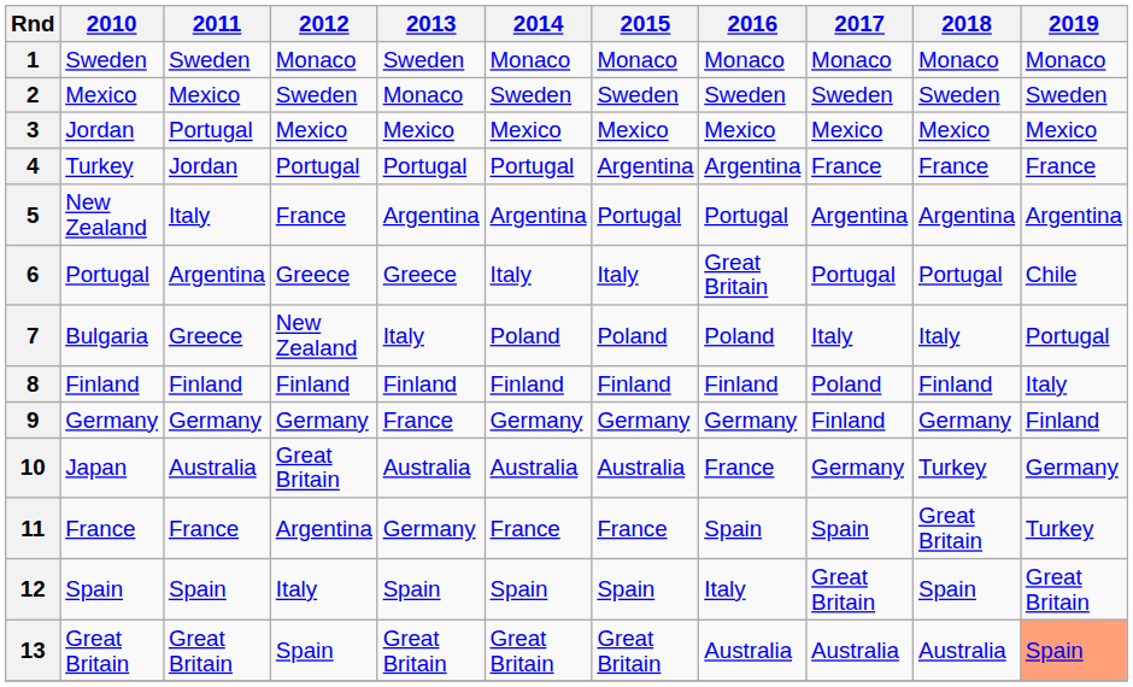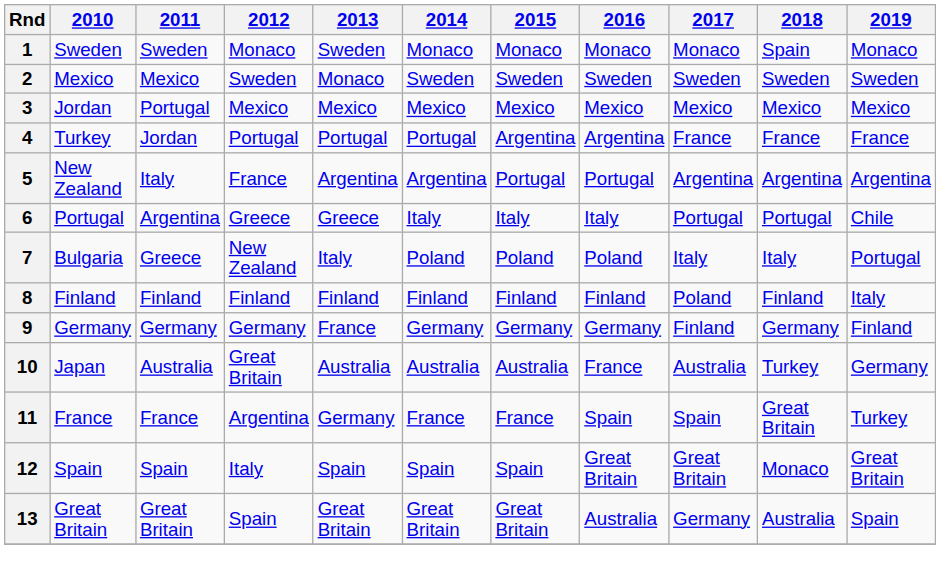 <table class="wikitable" style="font-size: 90%; width: auto">
 <tr>
 <th>Rnd</th>
 <th><a href='#'>2010</a></th>
 <th><a href='#'>2011</a></th>
 <th><a href='#'>2012</a></th>
 <th><a href='#'>2013</a></th>
 <th><a href='#'>2014</a></th>
 <th><a href='#'>2015</a></th>
 <th><a href='#'>2016</a></th>
 <th><a href='#'>2017</a></th>
 <th><a href='#'>2018</a></th>
 <th><a href='#'>2019</a></th>
 </tr>
 <tr>
 <th>1</th>
 <td> <a href='#'>Sweden</a></td>
 <td> <a href='#'>Sweden</a></td>
 <td> <a href='#'>Monaco</a></td>
 <td> <a href='#'>Sweden</a></td>
 <td> <a href='#'>Monaco</a></td>
 <td> <a href='#'>Monaco</a></td>
 <td> <a href='#'>Monaco</a></td>
 <td> <a href='#'>Monaco</a></td>
-<td> <a href='#'>Monaco</a></td>
+<td> <a href='#'>Spain</a></td>
 <td> <a href='#'>Monaco</a></td>
 </tr>
 <tr>
 <th>2</th>
 <td> <a href='#'>Mexico</a></td>
 <td> <a href='#'>Mexico</a></td>
 <td> <a href='#'>Sweden</a></td>
 <td> <a href='#'>Monaco</a></td>
 <td> <a href='#'>Sweden</a></td>
 <td> <a href='#'>Sweden</a></td>
 <td> <a href='#'>Sweden</a></td>
 <td> <a href='#'>Sweden</a></td>
 <td> <a href='#'>Sweden</a></td>
 <td> <a href='#'>Sweden</a></td>
 </tr>
 <tr>
 <th>3</th>
 <td> <a href='#'>Jordan</a></td>
 <td> <a href='#'>Portugal</a></td>
 <td> <a href='#'>Mexico</a></td>
 <td> <a href='#'>Mexico</a></td>
 <td> <a href='#'>Mexico</a></td>
 <td> <a href='#'>Mexico</a></td>
 <td> <a href='#'>Mexico</a></td>
 <td> <a href='#'>Mexico</a></td>
 <td> <a href='#'>Mexico</a></td>
 <td> <a href='#'>Mexico</a></td>
 </tr>
 <tr>
 <th>4</th>
 <td> <a href='#'>Turkey</a></td>
 <td> <a href='#'>Jordan</a></td>
 <td> <a href='#'>Portugal</a></td>
 <td> <a href='#'>Portugal</a></td>
 <td> <a href='#'>Portugal</a></td>
 <td> <a href='#'>Argentina</a></td>
 <td> <a href='#'>Argentina</a></td>
 <td> <a href='#'>France</a></td>
 <td> <a href='#'>France</a></td>
 <td> <a href='#'>France</a></td>
 </tr>
 <tr>
 <th>5</th>
 <td> <a href='#'>New Zealand</a></td>
 <td> <a href='#'>Italy</a></td>
 <td> <a href='#'>France</a></td>
 <td> <a href='#'>Argentina</a></td>
 <td> <a href='#'>Argentina</a></td>
 <td> <a href='#'>Portugal</a></td>
 <td> <a href='#'>Portugal</a></td>
 <td> <a href='#'>Argentina</a></td>
 <td> <a href='#'>Argentina</a></td>
 <td> <a href='#'>Argentina</a></td>
 </tr>
 <tr>
 <th>6</th>
 <td> <a href='#'>Portugal</a></td>
 <td> <a href='#'>Argentina</a></td>
 <td> <a href='#'>Greece</a></td>
 <td> <a href='#'>Greece</a></td>
 <td> <a href='#'>Italy</a></td>
 <td> <a href='#'>Italy</a></td>
-<td> <a href='#'>Great Britain</a></td>
+<td> <a href='#'>Italy</a></td>
 <td> <a href='#'>Portugal</a></td>
 <td> <a href='#'>Portugal</a></td>
 <td> <a href='#'>Chile</a></td>
 </tr>
 <tr>
 <th>7</th>
 <td> <a href='#'>Bulgaria</a></td>
 <td> <a href='#'>Greece</a></td>
 <td> <a href='#'>New Zealand</a></td>
 <td> <a href='#'>Italy</a></td>
 <td> <a href='#'>Poland</a></td>
 <td> <a href='#'>Poland</a></td>
 <td> <a href='#'>Poland</a></td>
 <td> <a href='#'>Italy</a></td>
 <td> <a href='#'>Italy</a></td>
 <td> <a href='#'>Portugal</a></td>
 </tr>
 <tr>
 <th>8</th>
 <td> <a href='#'>Finland</a></td>
 <td> <a href='#'>Finland</a></td>
 <td> <a href='#'>Finland</a></td>
 <td> <a href='#'>Finland</a></td>
 <td> <a href='#'>Finland</a></td>
 <td> <a href='#'>Finland</a></td>
 <td> <a href='#'>Finland</a></td>
 <td> <a href='#'>Poland</a></td>
 <td> <a href='#'>Finland</a></td>
 <td> <a href='#'>Italy</a></td>
 </tr>
 <tr>
 <th>9</th>
 <td> <a href='#'>Germany</a></td>
 <td> <a href='#'>Germany</a></td>
 <td> <a href='#'>Germany</a></td>
 <td> <a href='#'>France</a></td>
 <td> <a href='#'>Germany</a></td>
 <td> <a href='#'>Germany</a></td>
 <td> <a href='#'>Germany</a></td>
 <td> <a href='#'>Finland</a></td>
 <td> <a href='#'>Germany</a></td>
 <td> <a href='#'>Finland</a></td>
 </tr>
 <tr>
 <th>10</th>
 <td> <a href='#'>Japan</a></td>
 <td> <a href='#'>Australia</a></td>
 <td> <a href='#'>Great Britain</a></td>
 <td> <a href='#'>Australia</a></td>
 <td> <a href='#'>Australia</a></td>
 <td> <a href='#'>Australia</a></td>
 <td> <a href='#'>France</a></td>
-<td> <a href='#'>Germany</a></td>
+<td> <a href='#'>Australia</a></td>
 <td> <a href='#'>Turkey</a></td>
 <td> <a href='#'>Germany</a></td>
 </tr>
 <tr>
 <th>11</th>
 <td> <a href='#'>France</a></td>
 <td> <a href='#'>France</a></td>
 <td> <a href='#'>Argentina</a></td>
 <td> <a href='#'>Germany</a></td>
 <td> <a href='#'>France</a></td>
 <td> <a href='#'>France</a></td>
 <td> <a href='#'>Spain</a></td>
 <td> <a href='#'>Spain</a></td>
 <td> <a href='#'>Great Britain</a></td>
 <td> <a href='#'>Turkey</a></td>
 </tr>
 <tr>
 <th>12</th>
 <td> <a href='#'>Spain</a></td>
 <td> <a href='#'>Spain</a></td>
 <td> <a href='#'>Italy</a></td>
 <td> <a href='#'>Spain</a></td>
 <td> <a href='#'>Spain</a></td>
 <td> <a href='#'>Spain</a></td>
-<td> <a href='#'>Italy</a></td>
 <td> <a href='#'>Great Britain</a></td>
-<td> <a href='#'>Spain</a></td>
+<td> <a href='#'>Great Britain</a></td>
+<td> <a href='#'>Monaco</a></td>
 <td> <a href='#'>Great Britain</a></td>
 </tr>
 <tr>
 <th>13</th>
 <td> <a href='#'>Great Britain</a></td>
 <td> <a href='#'>Great Britain</a></td>
 <td> <a href='#'>Spain</a></td>
 <td> <a href='#'>Great Britain</a></td>
 <td> <a href='#'>Great Britain</a></td>
 <td> <a href='#'>Great Britain</a></td>
 <td> <a href='#'>Australia</a></td>
+<td> <a href='#'>Germany</a></td>
 <td> <a href='#'>Australia</a></td>
-<td> <a href='#'>Australia</a></td>
-<td style="background: lightsalmon;"> <a href='#'>Spain</a></td>
+<td> <a href='#'>Spain</a></td>
 </tr>
 <tr>
 </tr>
 </table>
